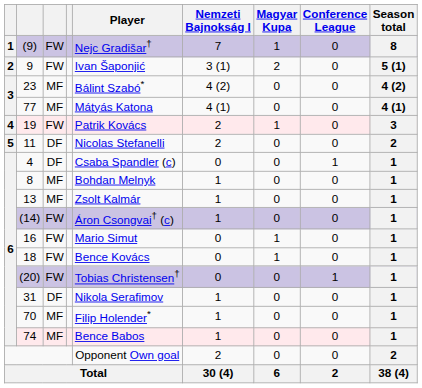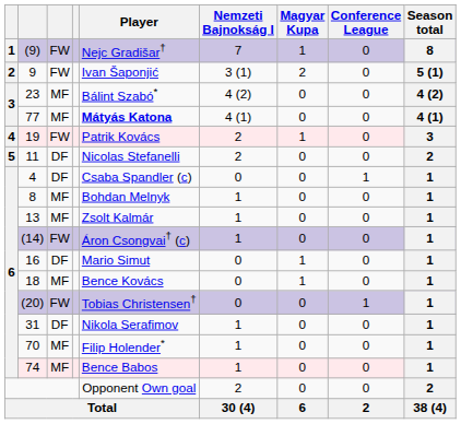 <table class="wikitable sortable sticky-header" style="text-align:center; font-size:85%;">
 <tr>
 <th></th>
 <th></th>
 <th></th>
 <th></th>
 <th>Player</th>
 <th><a href='#'>Nemzeti<br>Bajnokság I</a></th>
 <th><a href='#'>Magyar<br>Kupa</a></th>
 <th><a href='#'>Conference<br>League</a></th>
 <th>Season<br>total</th>
 </tr>
 <tr bgcolor=#CBC3E3>
 <th rowspan="1">1</th>
 <td>(9)</td>
 <td>FW</td>
 <td></td>
 <td style="text-align:left;" data-sort-value="Gradisar"><a href='#'>Nejc Gradišar</a><sup>†</sup></td>
 <td>7</td>
 <td>1</td>
 <td>0</td>
 <th>8</th>
 </tr>
 <tr>
 <th rowspan="1">2</th>
 <td>9</td>
 <td>FW</td>
 <td></td>
 <td style="text-align:left;" data-sort-value="Saponjic"><a href='#'>Ivan Šaponjić</a></td>
 <td>3 (1)</td>
 <td>2</td>
 <td>0</td>
 <th>5 (1)</th>
 </tr>
 <tr>
 <th rowspan="2">3</th>
 <td>23</td>
 <td>MF</td>
 <td></td>
 <td style="text-align:left;" data-sort-value="SzaboB"><a href='#'>Bálint Szabó</a><sup>*</sup></td>
 <td>4 (2)</td>
 <td>0</td>
 <td>0</td>
 <th>4 (2)</th>
 </tr>
 <tr>
 <td>77</td>
 <td>MF</td>
 <td></td>
-<td style="text-align:left;" data-sort-value="Katona"><a href='#'>Mátyás Katona</a></td>
+<td style="text-align:left;" data-sort-value="Katona"><strong><a href='#'>Mátyás Katona</a></strong></td>
 <td>4 (1)</td>
 <td>0</td>
 <td>0</td>
 <th>4 (1)</th>
 </tr>
 <tr bgcolor=#ffe9ec>
 <th rowspan="1">4</th>
 <td>19</td>
 <td>FW</td>
 <td></td>
 <td style="text-align:left;" data-sort-value="KovacsP"><a href='#'>Patrik Kovács</a></td>
 <td>2</td>
 <td>1</td>
 <td>0</td>
 <th>3</th>
 </tr>
 <tr>
 <th rowspan="1">5</th>
 <td>11</td>
 <td>DF</td>
 <td></td>
 <td style="text-align:left;" data-sort-value="Stefanelli"><a href='#'>Nicolas Stefanelli</a></td>
 <td>2</td>
 <td>0</td>
 <td>0</td>
 <th>2</th>
 </tr>
 <tr>
 <th rowspan="10">6</th>
 <td>4</td>
 <td>DF</td>
 <td></td>
 <td style="text-align:left;" data-sort-value="Spandler"><a href='#'>Csaba Spandler</a> (<a href='#'>c</a>)</td>
 <td>0</td>
 <td>0</td>
 <td>1</td>
 <th>1</th>
 </tr>
 <tr>
 <td>8</td>
 <td>MF</td>
 <td></td>
 <td style="text-align:left;" data-sort-value="Melnyk"><a href='#'>Bohdan Melnyk</a></td>
 <td>1</td>
 <td>0</td>
 <td>0</td>
 <th>1</th>
 </tr>
 <tr>
 <td>13</td>
 <td>MF</td>
 <td></td>
 <td style="text-align:left;" data-sort-value="Kalmar"><a href='#'>Zsolt Kalmár</a></td>
 <td>1</td>
 <td>0</td>
 <td>0</td>
 <th>1</th>
 </tr>
 <tr bgcolor=#CBC3E3>
 <td>(14)</td>
 <td>FW</td>
 <td></td>
 <td style="text-align:left;" data-sort-value="Csongvai"><a href='#'>Áron Csongvai</a><sup>†</sup> (<a href='#'>c</a>)</td>
 <td>1</td>
 <td>0</td>
 <td>0</td>
 <th>1</th>
 </tr>
 <tr>
 <td>16</td>
-<td>FW</td>
+<td>DF</td>
 <td></td>
 <td style="text-align:left;" data-sort-value="Simut"><a href='#'>Mario Simut</a></td>
 <td>0</td>
 <td>1</td>
 <td>0</td>
 <th>1</th>
 </tr>
 <tr>
 <td>18</td>
-<td>FW</td>
+<td>MF</td>
 <td></td>
 <td style="text-align:left;" data-sort-value="KovacsB"><a href='#'>Bence Kovács</a></td>
 <td>0</td>
 <td>1</td>
 <td>0</td>
 <th>1</th>
 </tr>
 <tr bgcolor=#CBC3E3>
 <td>(20)</td>
 <td>FW</td>
 <td></td>
 <td style="text-align:left;" data-sort-value="Christensen"><a href='#'>Tobias Christensen</a><sup>†</sup></td>
 <td>0</td>
 <td>0</td>
 <td>1</td>
 <th>1</th>
 </tr>
 <tr>
 <td>31</td>
 <td>DF</td>
 <td></td>
 <td style="text-align:left;" data-sort-value="Serafimov"><a href='#'>Nikola Serafimov</a></td>
 <td>1</td>
 <td>0</td>
 <td>0</td>
 <th>1</th>
 </tr>
 <tr>
 <td>70</td>
 <td>MF</td>
 <td></td>
 <td style="text-align:left;" data-sort-value="Holender"><a href='#'>Filip Holender</a><sup>*</sup></td>
 <td>1</td>
 <td>0</td>
 <td>0</td>
 <th>1</th>
 </tr>
 <tr bgcolor=#ffe9ec>
 <td>74</td>
 <td>MF</td>
 <td></td>
 <td style="text-align:left;" data-sort-value="Babos"><a href='#'>Bence Babos</a></td>
 <td>1</td>
 <td>0</td>
 <td>0</td>
 <th>1</th>
 </tr>
 <tr>
 <td colspan="4"></td>
 <td>Opponent <a href='#'>Own goal</a></td>
 <td>2</td>
 <td>0</td>
 <td>0</td>
 <th>2</th>
 </tr>
 <tr>
 <th colspan="5">Total</th>
 <th>30 (4)</th>
 <th>6</th>
 <th>2</th>
 <th>38 (4)</th>
 </tr>
 </table>
